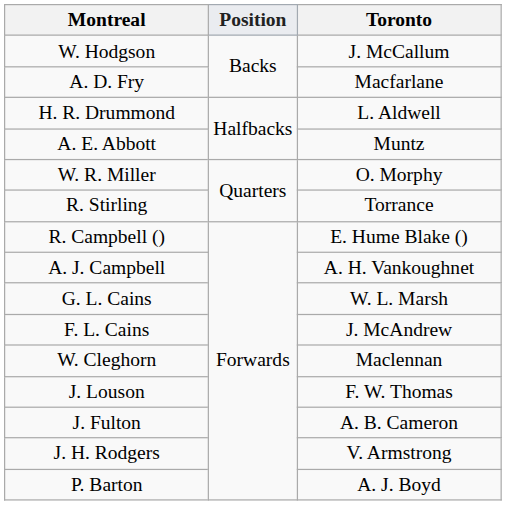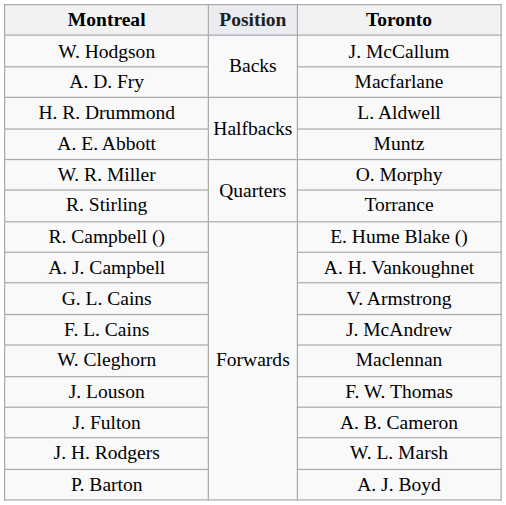 <table class="wikitable" style="text-align:center">
 <tr>
 <th style="width:160px" style="background:black;color:white;border:2px dashed red">Montreal</th>
 <th style="background:#EAECF0;color:#212121;border:1px solid #A2A9B1">Position</th>
 <th style="width:160px" style="background:maroon;color:white;border:1px solid maroon">Toronto</th>
 </tr>
 <tr>
 <td>W. Hodgson</td>
 <td rowspan="2" style="text-align:center">Backs</td>
 <td>J. McCallum</td>
 </tr>
 <tr>
 <td>A. D. Fry</td>
 <td>Macfarlane</td>
 </tr>
 <tr>
 <td>H. R. Drummond</td>
 <td rowspan="2" style="text-align:center">Halfbacks</td>
 <td>L. Aldwell</td>
 </tr>
 <tr>
 <td>A. E. Abbott</td>
 <td>Muntz</td>
 </tr>
 <tr>
 <td>W. R. Miller</td>
 <td rowspan="2" style="text-align:center">Quarters</td>
 <td>O. Morphy</td>
 </tr>
 <tr>
 <td>R. Stirling</td>
 <td>Torrance</td>
 </tr>
 <tr>
 <td>R. Campbell ()</td>
 <td rowspan="9" style="text-align:center">Forwards</td>
 <td>E. Hume Blake ()</td>
 </tr>
 <tr>
 <td>A. J. Campbell</td>
 <td>A. H. Vankoughnet</td>
 </tr>
 <tr>
 <td>G. L. Cains</td>
-<td>W. L. Marsh</td>
+<td>V. Armstrong</td>
 </tr>
 <tr>
 <td>F. L. Cains</td>
 <td>J. McAndrew</td>
 </tr>
 <tr>
 <td>W. Cleghorn</td>
 <td>Maclennan</td>
 </tr>
 <tr>
 <td>J. Louson</td>
 <td>F. W. Thomas</td>
 </tr>
 <tr>
 <td>J. Fulton</td>
 <td>A. B. Cameron</td>
 </tr>
 <tr>
 <td>J. H. Rodgers</td>
-<td>V. Armstrong</td>
+<td>W. L. Marsh</td>
 </tr>
 <tr>
 <td>P. Barton</td>
 <td>A. J. Boyd</td>
 </tr>
 </table>
